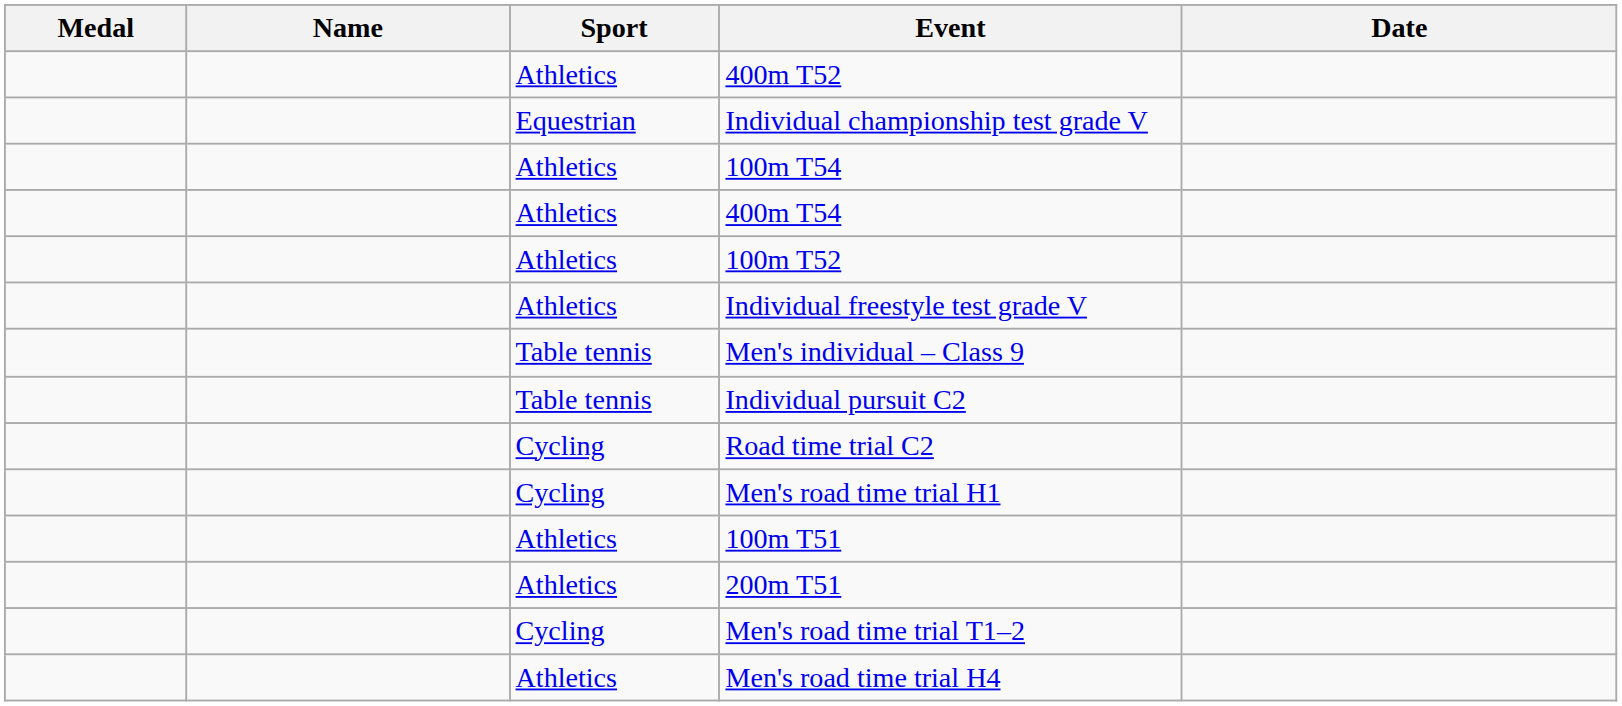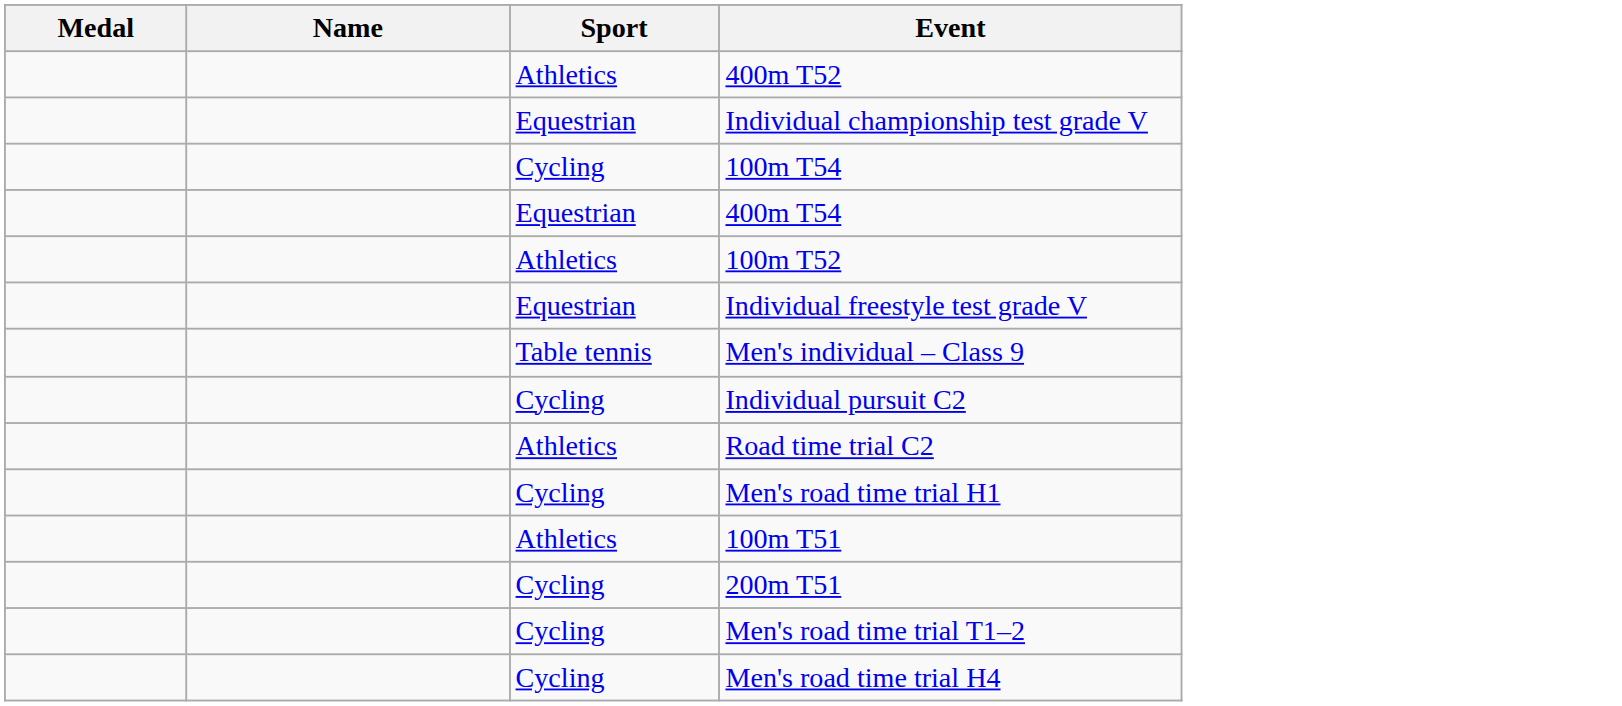 <table class="wikitable sortable" style="font-size:95%">
 <tr>
 <th style="width:6em">Medal</th>
 <th style="width:11em">Name</th>
 <th style="width:7em">Sport</th>
 <th style="width:16em">Event</th>
-<th style="width:15em">Date</th>
 </tr>
 <tr>
 <td></td>
 <td></td>
 <td><a href='#'>Athletics</a></td>
 <td><a href='#'>400m T52</a></td>
-<td></td>
 </tr>
 <tr>
 <td></td>
 <td></td>
 <td><a href='#'>Equestrian</a></td>
 <td><a href='#'>Individual championship test grade V</a></td>
-<td></td>
 </tr>
 <tr>
 <td></td>
 <td></td>
-<td><a href='#'>Athletics</a></td>
+<td><a href='#'>Cycling</a></td>
 <td><a href='#'>100m T54</a></td>
-<td></td>
 </tr>
 <tr>
 <td></td>
 <td></td>
-<td><a href='#'>Athletics</a></td>
+<td><a href='#'>Equestrian</a></td>
 <td><a href='#'>400m T54</a></td>
-<td></td>
 </tr>
 <tr>
 <td></td>
 <td></td>
 <td><a href='#'>Athletics</a></td>
 <td><a href='#'>100m T52</a></td>
-<td></td>
 </tr>
 <tr>
 <td></td>
 <td></td>
-<td><a href='#'>Athletics</a></td>
+<td><a href='#'>Equestrian</a></td>
 <td><a href='#'> Individual freestyle test grade V</a></td>
-<td></td>
 </tr>
 <tr>
 <td></td>
 <td></td>
 <td><a href='#'>Table tennis</a></td>
 <td><a href='#'>Men's individual – Class 9</a></td>
-<td></td>
-</tr>
-<tr>
-<td></td>
-<td></td>
-<td><a href='#'>Table tennis</a></td>
-<td><a href='#'>Individual pursuit C2</a></td>
-<td></td>
 </tr>
 <tr>
 <td></td>
 <td></td>
 <td><a href='#'>Cycling</a></td>
+<td><a href='#'>Individual pursuit C2</a></td>
+</tr>
+<tr>
+<td></td>
+<td></td>
+<td><a href='#'>Athletics</a></td>
 <td><a href='#'>Road time trial C2</a></td>
-<td></td>
 </tr>
 <tr>
 <td></td>
 <td></td>
 <td><a href='#'>Cycling</a></td>
 <td><a href='#'>Men's road time trial H1</a></td>
-<td></td>
 </tr>
 <tr>
 <td></td>
 <td></td>
 <td><a href='#'>Athletics</a></td>
 <td><a href='#'>100m T51</a></td>
-<td></td>
 </tr>
 <tr>
 <td></td>
 <td></td>
-<td><a href='#'>Athletics</a></td>
+<td><a href='#'>Cycling</a></td>
 <td><a href='#'>200m T51</a></td>
-<td></td>
 </tr>
 <tr>
 <td></td>
 <td></td>
 <td><a href='#'>Cycling</a></td>
 <td><a href='#'>Men's road time trial T1–2</a></td>
-<td></td>
 </tr>
 <tr>
 <td></td>
 <td></td>
-<td><a href='#'>Athletics</a></td>
+<td><a href='#'>Cycling</a></td>
 <td><a href='#'>Men's road time trial H4</a></td>
-<td></td>
 </tr>
 </table>
